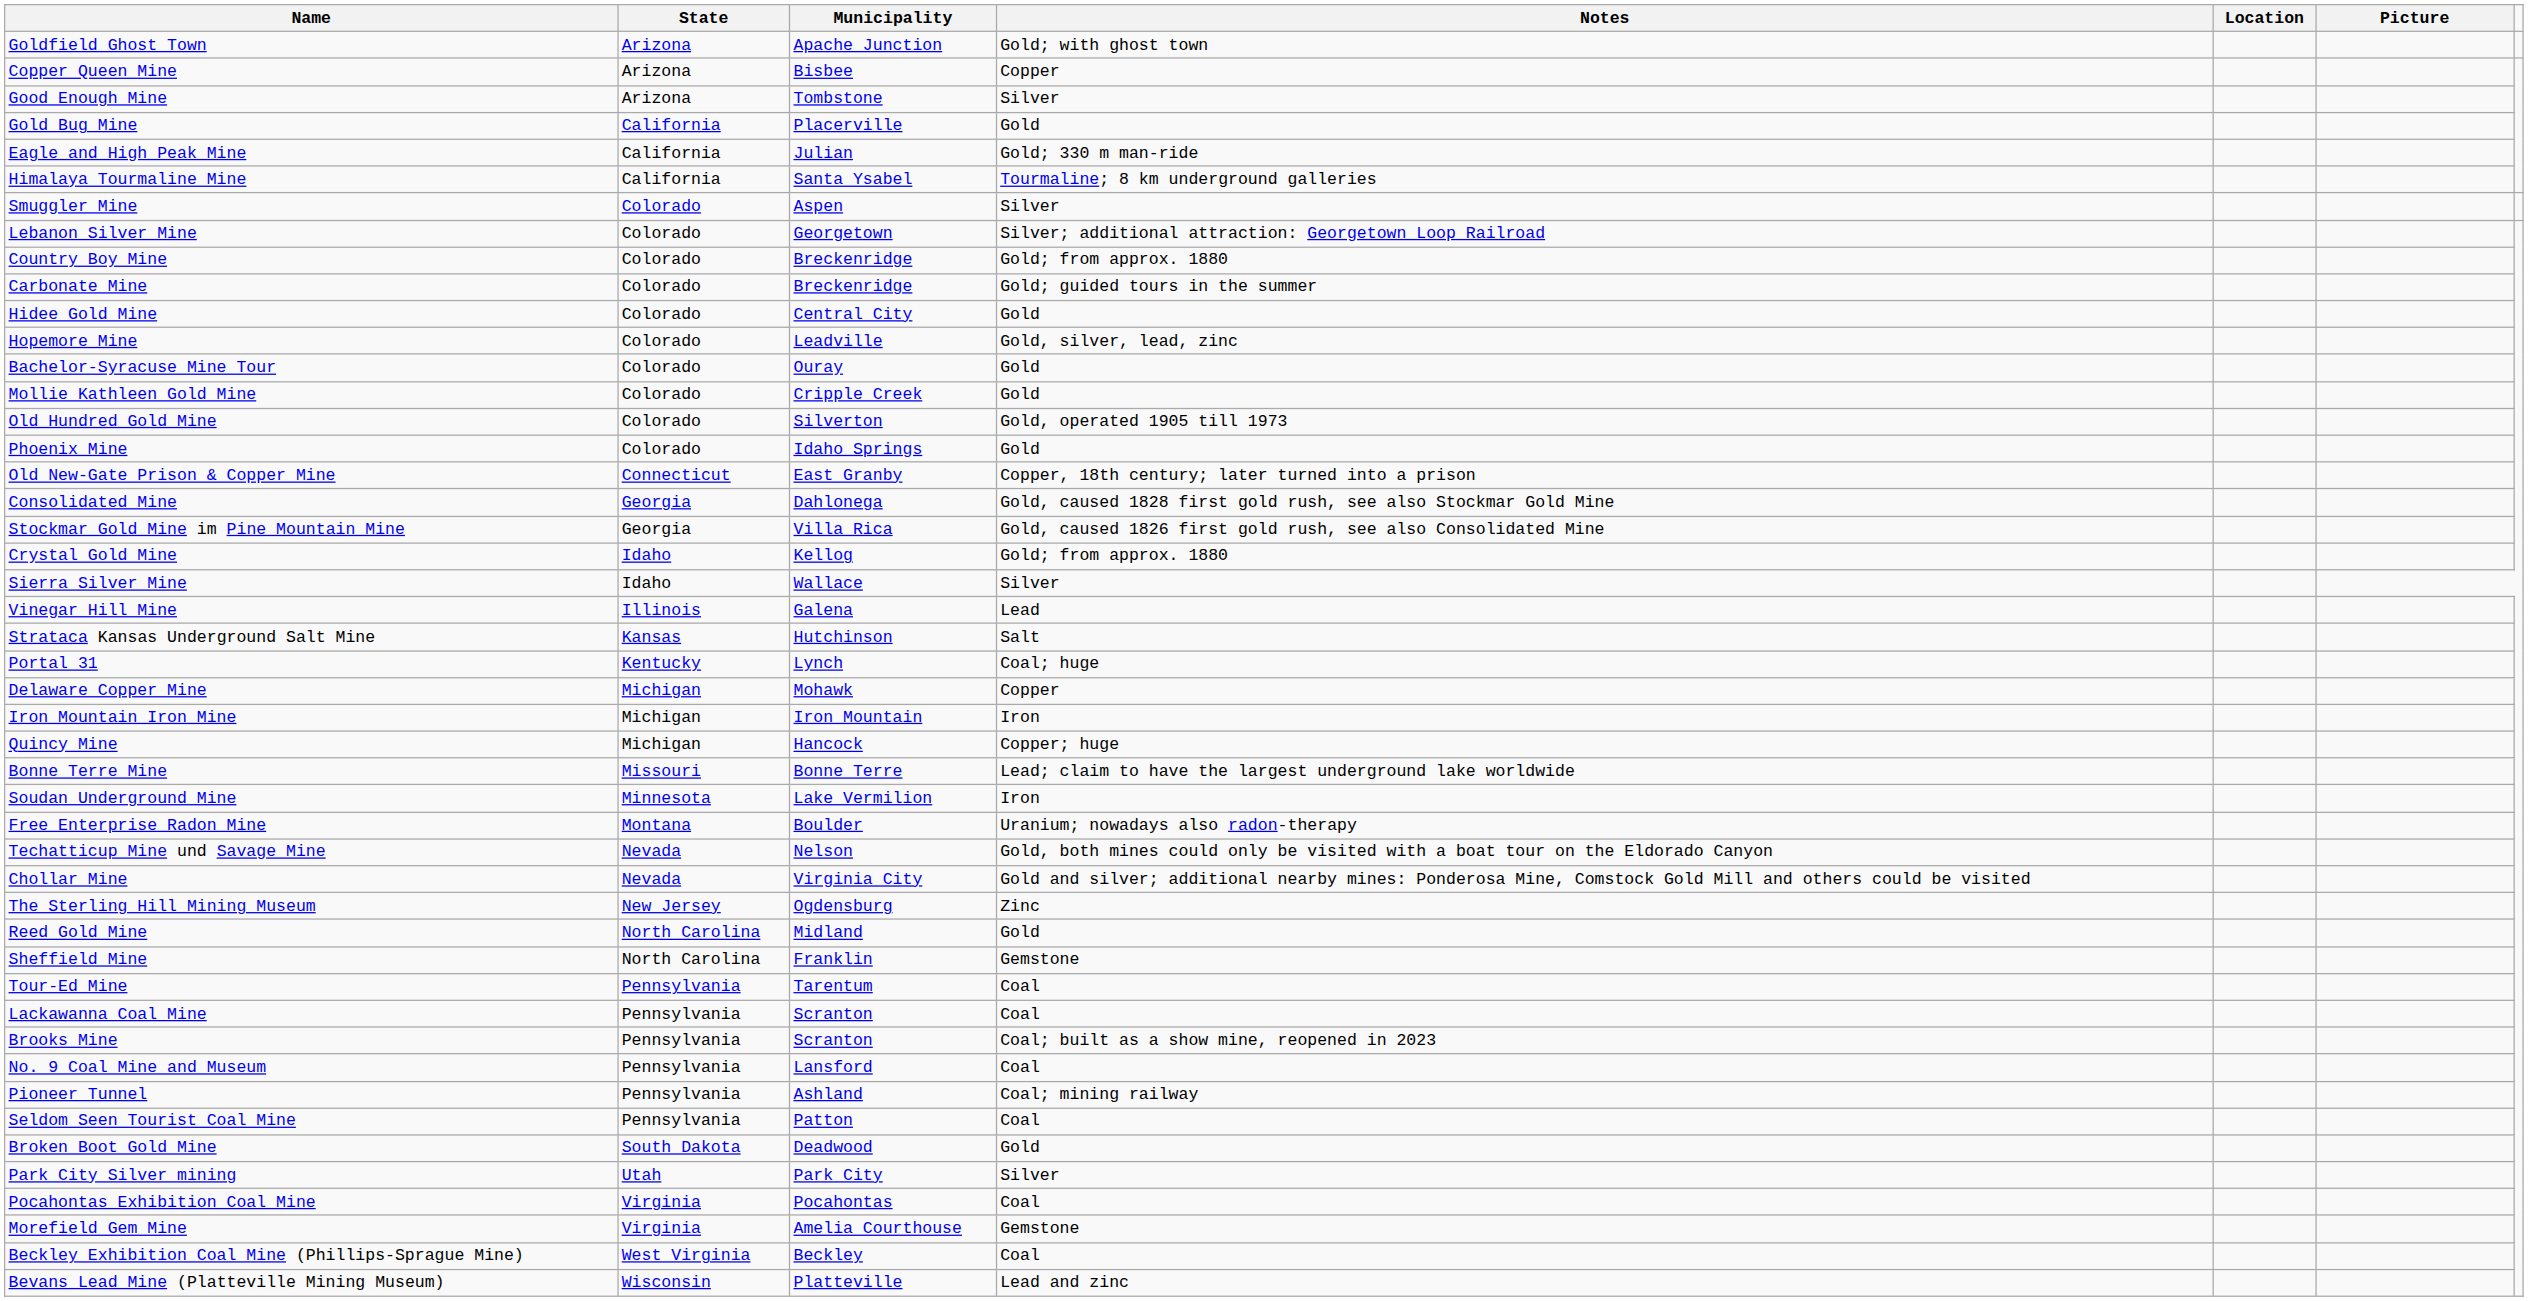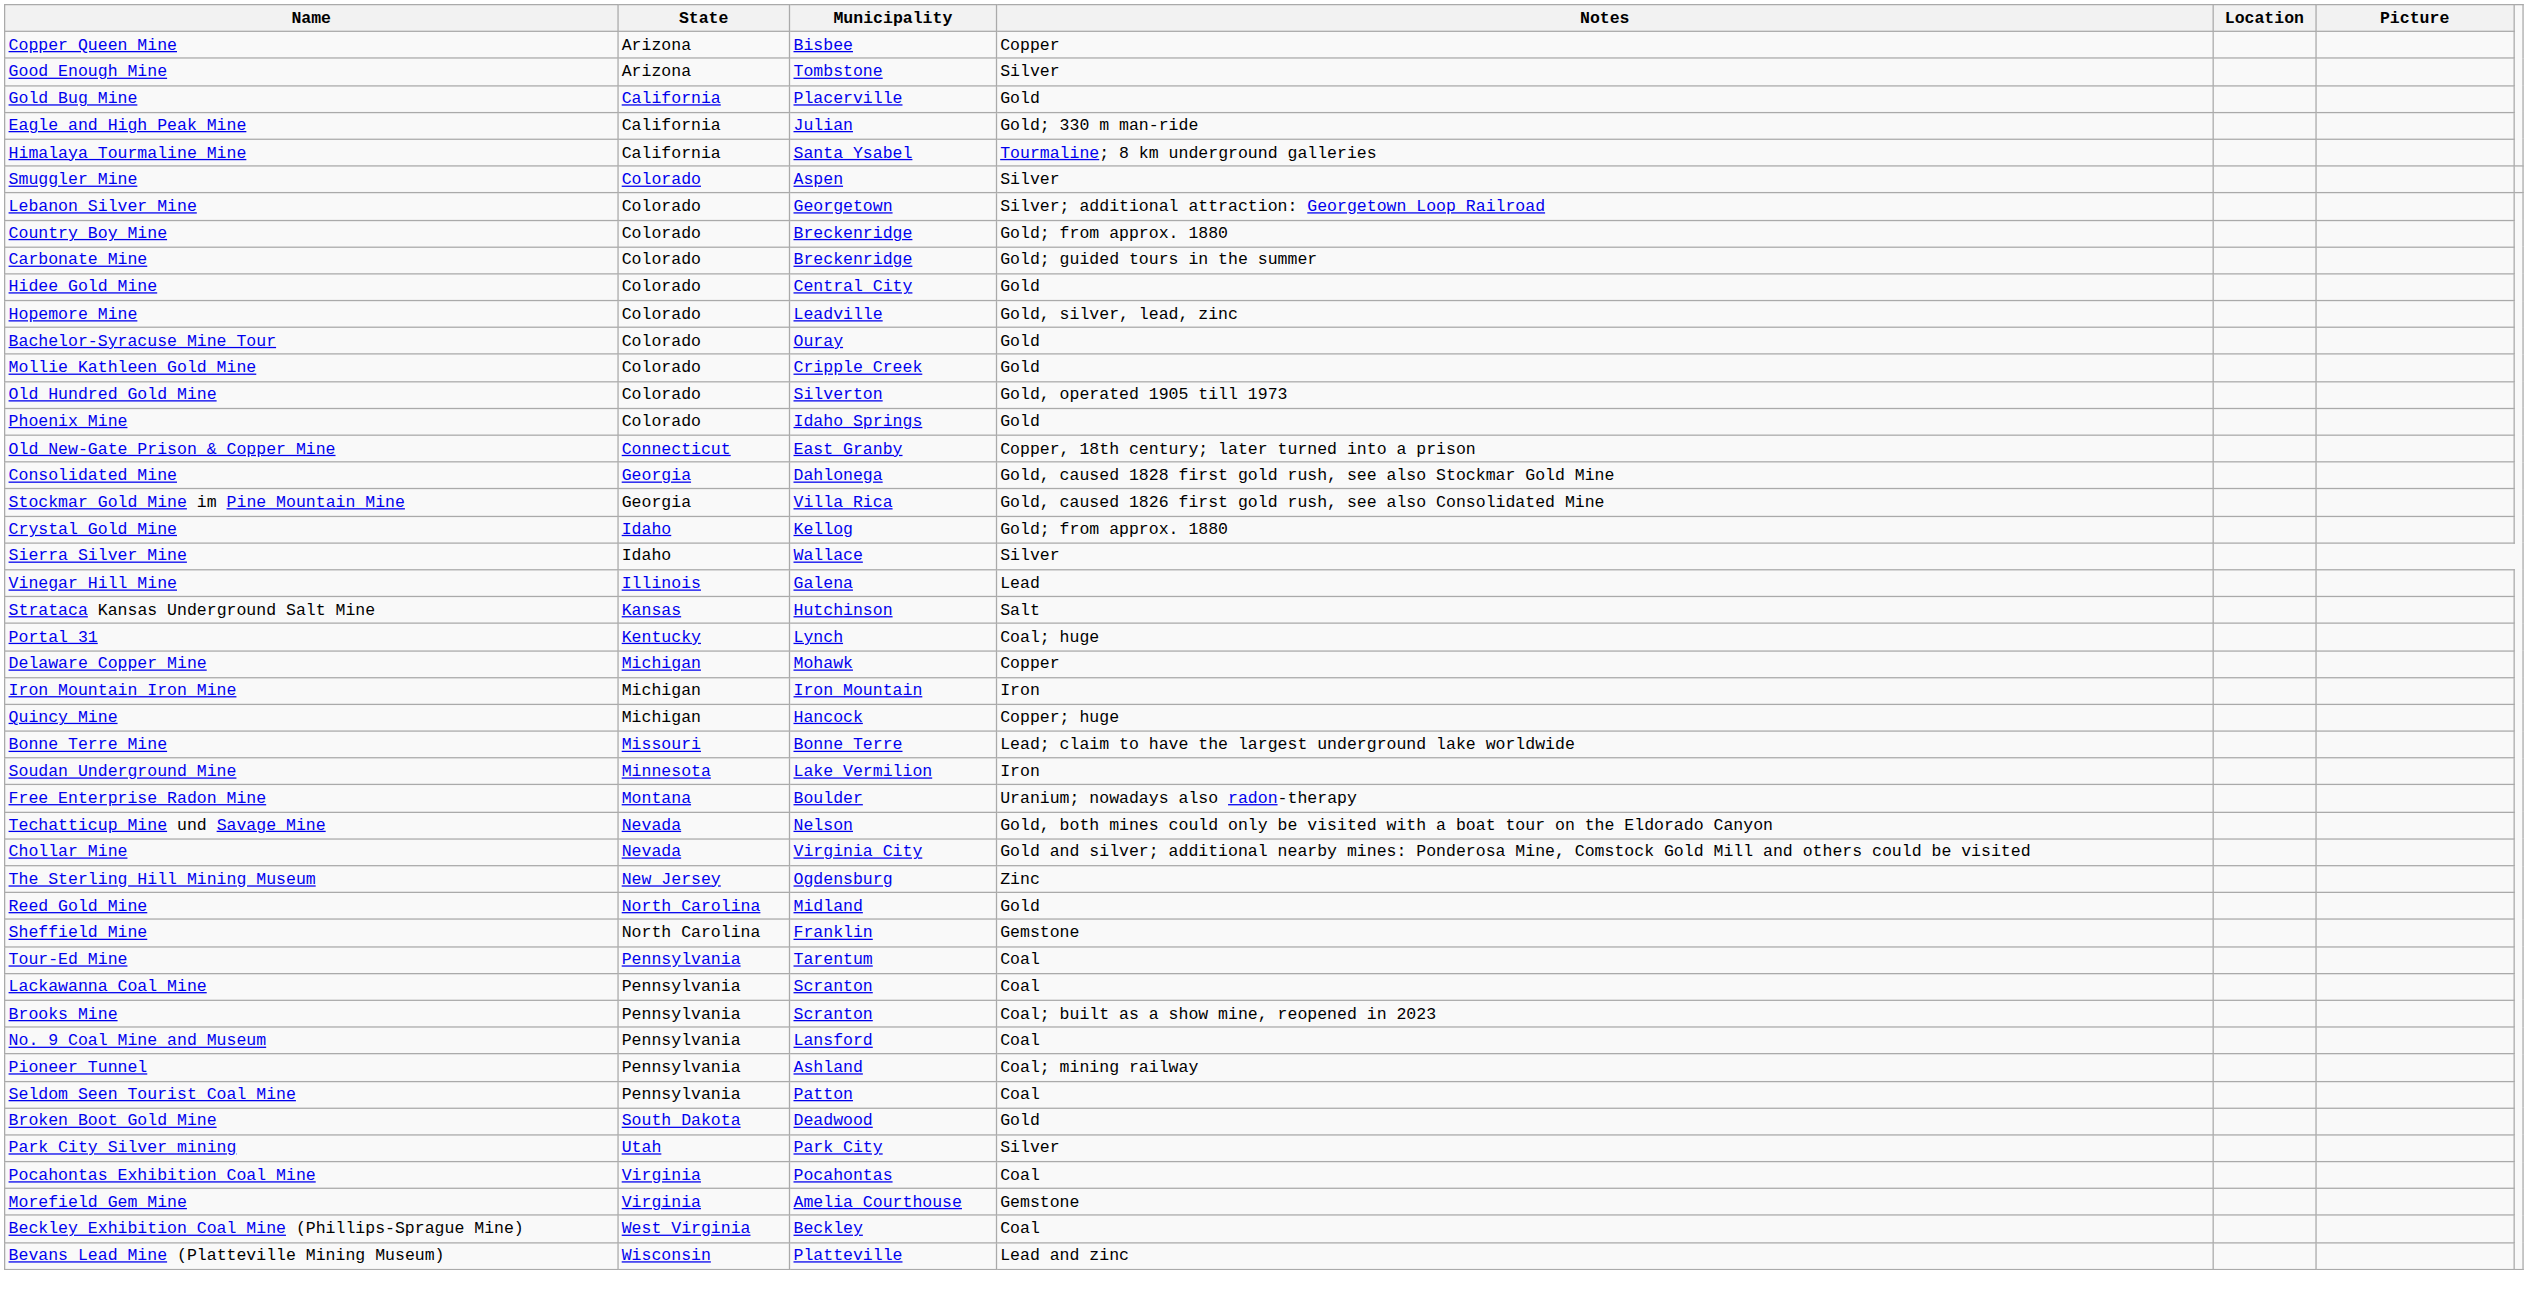 <table class="wikitable sortable" style="width:100%">
 <tr>
 <th>Name</th>
 <th>State</th>
 <th>Municipality</th>
 <th class="unsortable">Notes</th>
 <th class="unsortable">Location</th>
 <th class="unsortable" style="width:150px">Picture</th>
-</tr>
-<tr>
-<td><a href='#'>Goldfield Ghost Town</a></td>
-<td><a href='#'>Arizona</a></td>
-<td><a href='#'>Apache Junction</a></td>
-<td>Gold; with ghost town</td>
-<td></td>
-<td></td>
-<td></td>
 </tr>
 <tr>
 <td><a href='#'>Copper Queen Mine</a></td>
 <td>Arizona</td>
 <td><a href='#'>Bisbee</a></td>
 <td>Copper</td>
 <td></td>
 <td></td>
 </tr>
 <tr>
 <td><a href='#'>Good Enough Mine</a></td>
 <td>Arizona</td>
 <td><a href='#'>Tombstone</a></td>
 <td>Silver</td>
 <td></td>
 <td></td>
 </tr>
 <tr>
 <td><a href='#'>Gold Bug Mine</a></td>
 <td><a href='#'>California</a></td>
 <td><a href='#'>Placerville</a></td>
 <td>Gold</td>
 <td></td>
 <td></td>
 </tr>
 <tr>
 <td><a href='#'>Eagle and High Peak Mine</a></td>
 <td>California</td>
 <td><a href='#'>Julian</a></td>
 <td>Gold; 330 m man-ride</td>
 <td></td>
 <td></td>
 </tr>
 <tr>
 <td><a href='#'>Himalaya Tourmaline Mine</a></td>
 <td>California</td>
 <td><a href='#'>Santa Ysabel</a></td>
 <td><a href='#'>Tourmaline</a>; 8 km underground galleries</td>
 <td></td>
 <td></td>
 </tr>
 <tr>
 <td><a href='#'>Smuggler Mine</a></td>
 <td><a href='#'>Colorado</a></td>
 <td><a href='#'>Aspen</a></td>
 <td>Silver</td>
 <td></td>
 <td></td>
 <td></td>
 </tr>
 <tr>
 <td><a href='#'>Lebanon Silver Mine</a></td>
 <td>Colorado</td>
 <td><a href='#'>Georgetown</a></td>
 <td>Silver; additional attraction: <a href='#'>Georgetown Loop Railroad</a></td>
 <td></td>
 <td></td>
 </tr>
 <tr>
 <td><a href='#'>Country Boy Mine</a></td>
 <td>Colorado</td>
 <td><a href='#'>Breckenridge</a></td>
 <td>Gold; from approx. 1880</td>
 <td></td>
 <td></td>
 </tr>
 <tr>
 <td><a href='#'>Carbonate Mine</a></td>
 <td>Colorado</td>
 <td><a href='#'>Breckenridge</a></td>
 <td>Gold; guided tours in the summer</td>
 <td></td>
 <td></td>
 </tr>
 <tr>
 <td><a href='#'>Hidee Gold Mine</a></td>
 <td>Colorado</td>
 <td><a href='#'>Central City</a></td>
 <td>Gold</td>
 <td></td>
 <td></td>
 </tr>
 <tr>
 <td><a href='#'>Hopemore Mine</a></td>
 <td>Colorado</td>
 <td><a href='#'>Leadville</a></td>
 <td>Gold, silver, lead, zinc</td>
 <td></td>
 <td></td>
 </tr>
 <tr>
 <td><a href='#'>Bachelor-Syracuse Mine Tour</a></td>
 <td>Colorado</td>
 <td><a href='#'>Ouray</a></td>
 <td>Gold</td>
 <td></td>
 <td></td>
 </tr>
 <tr>
 <td><a href='#'>Mollie Kathleen Gold Mine</a></td>
 <td>Colorado</td>
 <td><a href='#'>Cripple Creek</a></td>
 <td>Gold</td>
 <td></td>
 <td></td>
 </tr>
 <tr>
 <td><a href='#'>Old Hundred Gold Mine</a></td>
 <td>Colorado</td>
 <td><a href='#'>Silverton</a></td>
 <td>Gold, operated 1905 till 1973</td>
 <td></td>
 <td></td>
 </tr>
 <tr>
 <td><a href='#'>Phoenix Mine</a></td>
 <td>Colorado</td>
 <td><a href='#'>Idaho Springs</a></td>
 <td>Gold</td>
 <td></td>
 <td></td>
 </tr>
 <tr>
 <td><a href='#'>Old New-Gate Prison & Copper Mine</a></td>
 <td><a href='#'>Connecticut</a></td>
 <td><a href='#'>East Granby</a></td>
 <td>Copper, 18th century; later turned into a prison</td>
 <td></td>
 <td></td>
 </tr>
 <tr>
 <td><a href='#'>Consolidated Mine</a></td>
 <td><a href='#'>Georgia</a></td>
 <td><a href='#'>Dahlonega</a></td>
 <td>Gold, caused 1828 first gold rush, see also Stockmar Gold Mine</td>
 <td></td>
 <td></td>
 </tr>
 <tr>
 <td><a href='#'>Stockmar Gold Mine</a> im <a href='#'>Pine Mountain Mine</a></td>
 <td>Georgia</td>
 <td><a href='#'>Villa Rica</a></td>
 <td>Gold, caused 1826 first gold rush, see also Consolidated Mine</td>
 <td></td>
 <td></td>
 </tr>
 <tr>
 <td><a href='#'>Crystal Gold Mine</a></td>
 <td><a href='#'>Idaho</a></td>
 <td><a href='#'>Kellog</a></td>
 <td>Gold; from approx. 1880</td>
 <td></td>
 <td></td>
 </tr>
 <tr>
 <td><a href='#'>Sierra Silver Mine</a></td>
 <td>Idaho</td>
 <td><a href='#'>Wallace</a></td>
 <td>Silver</td>
 <td></td>
 </tr>
 <tr>
 <td><a href='#'>Vinegar Hill Mine</a></td>
 <td><a href='#'>Illinois</a></td>
 <td><a href='#'>Galena</a></td>
 <td>Lead</td>
 <td></td>
 <td></td>
 </tr>
 <tr>
 <td><a href='#'>Strataca</a> Kansas Underground Salt Mine</td>
 <td><a href='#'>Kansas</a></td>
 <td><a href='#'>Hutchinson</a></td>
 <td>Salt</td>
 <td></td>
 <td></td>
 </tr>
 <tr>
 <td><a href='#'>Portal 31</a></td>
 <td><a href='#'>Kentucky</a></td>
 <td><a href='#'>Lynch</a></td>
 <td>Coal; huge</td>
 <td></td>
 <td></td>
 </tr>
 <tr>
 <td><a href='#'>Delaware Copper Mine</a></td>
 <td><a href='#'>Michigan</a></td>
 <td><a href='#'>Mohawk</a></td>
 <td>Copper</td>
 <td></td>
 <td></td>
 </tr>
 <tr>
 <td><a href='#'>Iron Mountain Iron Mine</a></td>
 <td>Michigan</td>
 <td><a href='#'>Iron Mountain</a></td>
 <td>Iron</td>
 <td></td>
 <td></td>
 </tr>
 <tr>
 <td><a href='#'>Quincy Mine</a></td>
 <td>Michigan</td>
 <td><a href='#'>Hancock</a></td>
 <td>Copper; huge</td>
 <td></td>
 <td></td>
 </tr>
 <tr>
 <td><a href='#'>Bonne Terre Mine</a></td>
 <td><a href='#'>Missouri</a></td>
 <td><a href='#'>Bonne Terre</a></td>
 <td>Lead; claim to have the largest underground lake worldwide</td>
 <td></td>
 <td></td>
 </tr>
 <tr>
 <td><a href='#'>Soudan Underground Mine</a></td>
 <td><a href='#'>Minnesota</a></td>
 <td><a href='#'>Lake Vermilion</a></td>
 <td>Iron</td>
 <td></td>
 <td></td>
 </tr>
 <tr>
 <td><a href='#'>Free Enterprise Radon Mine</a></td>
 <td><a href='#'>Montana</a></td>
 <td><a href='#'>Boulder</a></td>
 <td>Uranium; nowadays also <a href='#'>radon</a>-therapy</td>
 <td></td>
 <td></td>
 </tr>
 <tr>
 <td><a href='#'>Techatticup Mine</a> und <a href='#'>Savage Mine</a></td>
 <td><a href='#'>Nevada</a></td>
 <td><a href='#'>Nelson</a></td>
 <td>Gold, both mines could only be visited with a boat tour on the Eldorado Canyon</td>
 <td></td>
 <td></td>
 </tr>
 <tr>
 <td><a href='#'>Chollar Mine</a></td>
 <td><a href='#'>Nevada</a></td>
 <td><a href='#'>Virginia City</a></td>
 <td>Gold and silver; additional nearby mines: Ponderosa Mine, Comstock Gold Mill and others could be visited</td>
 <td></td>
 <td></td>
 </tr>
 <tr>
 <td><a href='#'>The Sterling Hill Mining Museum</a></td>
 <td><a href='#'>New Jersey</a></td>
 <td><a href='#'>Ogdensburg</a></td>
 <td>Zinc</td>
 <td></td>
 <td></td>
 </tr>
 <tr>
 <td><a href='#'>Reed Gold Mine</a></td>
 <td><a href='#'>North Carolina</a></td>
 <td><a href='#'>Midland</a></td>
 <td>Gold</td>
 <td></td>
 <td></td>
 </tr>
 <tr>
 <td><a href='#'>Sheffield Mine</a></td>
 <td>North Carolina</td>
 <td><a href='#'>Franklin</a></td>
 <td>Gemstone</td>
 <td></td>
 <td></td>
 </tr>
 <tr>
 <td><a href='#'>Tour-Ed Mine</a></td>
 <td><a href='#'>Pennsylvania</a></td>
 <td><a href='#'>Tarentum</a></td>
 <td>Coal</td>
 <td></td>
 <td></td>
 </tr>
 <tr>
 <td><a href='#'>Lackawanna Coal Mine</a></td>
 <td>Pennsylvania</td>
 <td><a href='#'>Scranton</a></td>
 <td>Coal</td>
 <td></td>
 <td></td>
 </tr>
 <tr>
 <td><a href='#'>Brooks Mine</a></td>
 <td>Pennsylvania</td>
 <td><a href='#'>Scranton</a></td>
 <td>Coal; built as a show mine, reopened in 2023</td>
 <td></td>
 <td></td>
 </tr>
 <tr>
 <td><a href='#'>No. 9 Coal Mine and Museum</a></td>
 <td>Pennsylvania</td>
 <td><a href='#'>Lansford</a></td>
 <td>Coal</td>
 <td></td>
 <td></td>
 </tr>
 <tr>
 <td><a href='#'>Pioneer Tunnel</a></td>
 <td>Pennsylvania</td>
 <td><a href='#'>Ashland</a></td>
 <td>Coal; mining railway</td>
 <td></td>
 <td></td>
 </tr>
 <tr>
 <td><a href='#'>Seldom Seen Tourist Coal Mine</a></td>
 <td>Pennsylvania</td>
 <td><a href='#'>Patton</a></td>
 <td>Coal</td>
 <td></td>
 <td></td>
 </tr>
 <tr>
 <td><a href='#'>Broken Boot Gold Mine</a></td>
 <td><a href='#'>South Dakota</a></td>
 <td><a href='#'>Deadwood</a></td>
 <td>Gold</td>
 <td></td>
 <td></td>
 </tr>
 <tr>
 <td><a href='#'>Park City Silver mining</a></td>
 <td><a href='#'>Utah</a></td>
 <td><a href='#'>Park City</a></td>
 <td>Silver</td>
 <td></td>
 <td></td>
 </tr>
 <tr>
 <td><a href='#'>Pocahontas Exhibition Coal Mine</a></td>
 <td><a href='#'>Virginia</a></td>
 <td><a href='#'>Pocahontas</a></td>
 <td>Coal</td>
 <td></td>
 <td></td>
 </tr>
 <tr>
 <td><a href='#'>Morefield Gem Mine</a></td>
 <td><a href='#'>Virginia</a></td>
 <td><a href='#'>Amelia Courthouse</a></td>
 <td>Gemstone</td>
 <td></td>
 <td></td>
 </tr>
 <tr>
 <td><a href='#'>Beckley Exhibition Coal Mine</a> (Phillips-Sprague Mine)</td>
 <td><a href='#'>West Virginia</a></td>
 <td><a href='#'>Beckley</a></td>
 <td>Coal</td>
 <td></td>
 <td></td>
 </tr>
 <tr>
 <td><a href='#'>Bevans Lead Mine</a> (Platteville Mining Museum)</td>
 <td><a href='#'>Wisconsin</a></td>
 <td><a href='#'>Platteville</a></td>
 <td>Lead and zinc</td>
 <td></td>
 <td></td>
 </tr>
 </table>
